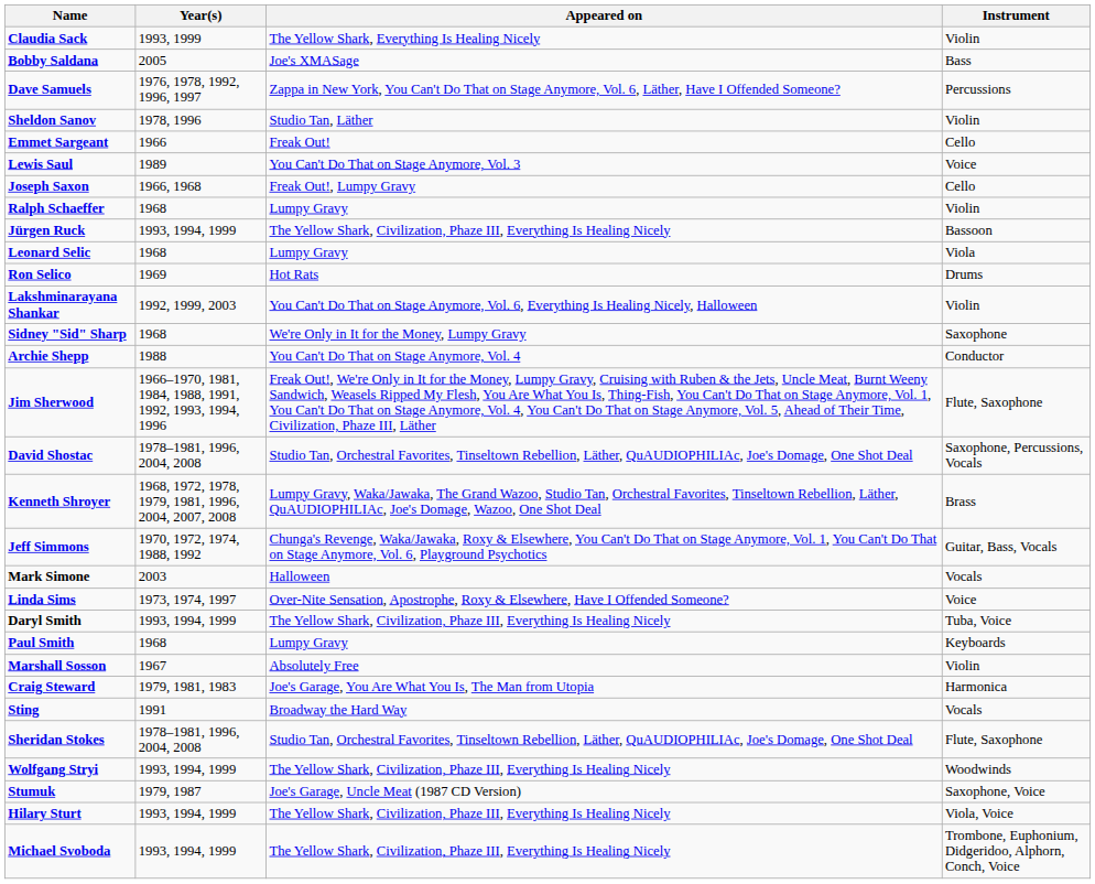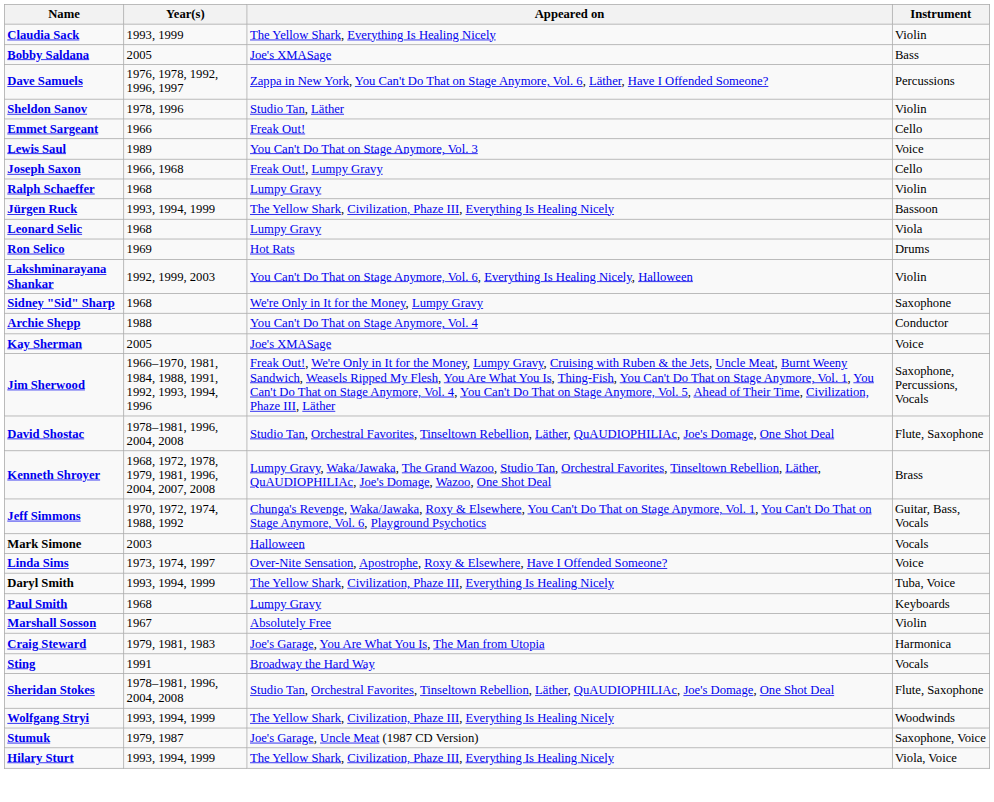 <table class="wikitable">
 <tr>
 <th>Name</th>
 <th>Year(s)</th>
 <th>Appeared on</th>
 <th>Instrument</th>
 </tr>
 <tr>
 <td><strong><a href='#'>Claudia Sack</a></strong></td>
 <td>1993, 1999</td>
 <td><a href='#'>The Yellow Shark</a>, <a href='#'>Everything Is Healing Nicely</a></td>
 <td>Violin</td>
 </tr>
 <tr>
 <td><strong><a href='#'>Bobby Saldana</a></strong></td>
 <td>2005</td>
 <td><a href='#'>Joe's XMASage</a></td>
 <td>Bass</td>
 </tr>
 <tr>
 <td><strong><a href='#'>Dave Samuels</a></strong></td>
 <td>1976, 1978, 1992, 1996, 1997</td>
 <td><a href='#'>Zappa in New York</a>, <a href='#'>You Can't Do That on Stage Anymore, Vol. 6</a>, <a href='#'>Läther</a>, <a href='#'>Have I Offended Someone?</a></td>
 <td>Percussions</td>
 </tr>
 <tr>
 <td><strong><a href='#'>Sheldon Sanov</a></strong></td>
 <td>1978, 1996</td>
 <td><a href='#'>Studio Tan</a>, <a href='#'>Läther</a></td>
 <td>Violin</td>
 </tr>
 <tr>
 <td><strong><a href='#'>Emmet Sargeant</a></strong></td>
 <td>1966</td>
 <td><a href='#'>Freak Out!</a></td>
 <td>Cello</td>
 </tr>
 <tr>
 <td><strong><a href='#'>Lewis Saul</a></strong></td>
 <td>1989</td>
 <td><a href='#'>You Can't Do That on Stage Anymore, Vol. 3</a></td>
 <td>Voice</td>
 </tr>
 <tr>
 <td><strong><a href='#'>Joseph Saxon</a></strong></td>
 <td>1966, 1968</td>
 <td><a href='#'>Freak Out!</a>, <a href='#'>Lumpy Gravy</a></td>
 <td>Cello</td>
 </tr>
 <tr>
 <td><strong><a href='#'>Ralph Schaeffer</a></strong></td>
 <td>1968</td>
 <td><a href='#'>Lumpy Gravy</a></td>
 <td>Violin</td>
 </tr>
 <tr>
 <td><strong><a href='#'>Jürgen Ruck</a></strong></td>
 <td>1993, 1994, 1999</td>
 <td><a href='#'>The Yellow Shark</a>, <a href='#'>Civilization, Phaze III</a>, <a href='#'>Everything Is Healing Nicely</a></td>
 <td>Bassoon</td>
 </tr>
 <tr>
 <td><strong><a href='#'>Leonard Selic</a></strong></td>
 <td>1968</td>
 <td><a href='#'>Lumpy Gravy</a></td>
 <td>Viola</td>
 </tr>
 <tr>
 <td><strong><a href='#'>Ron Selico</a></strong></td>
 <td>1969</td>
 <td><a href='#'>Hot Rats</a></td>
 <td>Drums</td>
 </tr>
 <tr>
 <td><strong><a href='#'>Lakshminarayana Shankar</a></strong></td>
 <td>1992, 1999, 2003</td>
 <td><a href='#'>You Can't Do That on Stage Anymore, Vol. 6</a>, <a href='#'>Everything Is Healing Nicely</a>, <a href='#'>Halloween</a></td>
 <td>Violin</td>
 </tr>
 <tr>
 <td><strong><a href='#'>Sidney "Sid" Sharp</a></strong></td>
 <td>1968</td>
 <td><a href='#'>We're Only in It for the Money</a>, <a href='#'>Lumpy Gravy</a></td>
 <td>Saxophone</td>
 </tr>
 <tr>
 <td><strong><a href='#'>Archie Shepp</a></strong></td>
 <td>1988</td>
 <td><a href='#'>You Can't Do That on Stage Anymore, Vol. 4</a></td>
 <td>Conductor</td>
 </tr>
 <tr>
+<td><strong><a href='#'>Kay Sherman</a></strong></td>
+<td>2005</td>
+<td><a href='#'>Joe's XMASage</a></td>
+<td>Voice</td>
+</tr>
+<tr>
 <td><strong><a href='#'>Jim Sherwood</a></strong></td>
 <td>1966–1970, 1981, 1984, 1988, 1991, 1992, 1993, 1994, 1996</td>
 <td><a href='#'>Freak Out!</a>, <a href='#'>We're Only in It for the Money</a>, <a href='#'>Lumpy Gravy</a>, <a href='#'>Cruising with Ruben & the Jets</a>, <a href='#'>Uncle Meat</a>, <a href='#'>Burnt Weeny Sandwich</a>, <a href='#'>Weasels Ripped My Flesh</a>, <a href='#'>You Are What You Is</a>, <a href='#'>Thing-Fish</a>, <a href='#'>You Can't Do That on Stage Anymore, Vol. 1</a>, <a href='#'>You Can't Do That on Stage Anymore, Vol. 4</a>, <a href='#'>You Can't Do That on Stage Anymore, Vol. 5</a>, <a href='#'>Ahead of Their Time</a>, <a href='#'>Civilization, Phaze III</a>, <a href='#'>Läther</a></td>
-<td>Flute, Saxophone</td>
+<td>Saxophone, Percussions, Vocals</td>
 </tr>
 <tr>
 <td><strong><a href='#'>David Shostac</a></strong></td>
 <td>1978–1981, 1996, 2004, 2008</td>
 <td><a href='#'>Studio Tan</a>, <a href='#'>Orchestral Favorites</a>, <a href='#'>Tinseltown Rebellion</a>, <a href='#'>Läther</a>, <a href='#'>QuAUDIOPHILIAc</a>, <a href='#'>Joe's Domage</a>, <a href='#'>One Shot Deal</a></td>
-<td>Saxophone, Percussions, Vocals</td>
+<td>Flute, Saxophone</td>
 </tr>
 <tr>
 <td><strong><a href='#'>Kenneth Shroyer</a></strong></td>
 <td>1968, 1972, 1978, 1979, 1981, 1996, 2004, 2007, 2008</td>
 <td><a href='#'>Lumpy Gravy</a>, <a href='#'>Waka/Jawaka</a>, <a href='#'>The Grand Wazoo</a>, <a href='#'>Studio Tan</a>, <a href='#'>Orchestral Favorites</a>, <a href='#'>Tinseltown Rebellion</a>, <a href='#'>Läther</a>, <a href='#'>QuAUDIOPHILIAc</a>, <a href='#'>Joe's Domage</a>, <a href='#'>Wazoo</a>, <a href='#'>One Shot Deal</a></td>
 <td>Brass</td>
 </tr>
 <tr>
 <td><strong><a href='#'>Jeff Simmons</a></strong></td>
 <td>1970, 1972, 1974, 1988, 1992</td>
 <td><a href='#'>Chunga's Revenge</a>, <a href='#'>Waka/Jawaka</a>, <a href='#'>Roxy & Elsewhere</a>, <a href='#'>You Can't Do That on Stage Anymore, Vol. 1</a>, <a href='#'>You Can't Do That on Stage Anymore, Vol. 6</a>, <a href='#'>Playground Psychotics</a></td>
 <td>Guitar, Bass, Vocals</td>
 </tr>
 <tr>
 <td><strong>Mark Simone</strong></td>
 <td>2003</td>
 <td><a href='#'>Halloween</a></td>
 <td>Vocals</td>
 </tr>
 <tr>
 <td><strong><a href='#'>Linda Sims</a></strong></td>
 <td>1973, 1974, 1997</td>
 <td><a href='#'>Over-Nite Sensation</a>, <a href='#'>Apostrophe</a>, <a href='#'>Roxy & Elsewhere</a>, <a href='#'>Have I Offended Someone?</a></td>
 <td>Voice</td>
 </tr>
 <tr>
 <td><strong>Daryl Smith</strong></td>
 <td>1993, 1994, 1999</td>
 <td><a href='#'>The Yellow Shark</a>, <a href='#'>Civilization, Phaze III</a>, <a href='#'>Everything Is Healing Nicely</a></td>
 <td>Tuba, Voice</td>
 </tr>
 <tr>
 <td><strong><a href='#'>Paul Smith</a></strong></td>
 <td>1968</td>
 <td><a href='#'>Lumpy Gravy</a></td>
 <td>Keyboards</td>
 </tr>
 <tr>
 <td><strong><a href='#'>Marshall Sosson</a></strong></td>
 <td>1967</td>
 <td><a href='#'>Absolutely Free</a></td>
 <td>Violin</td>
 </tr>
 <tr>
 <td><strong><a href='#'>Craig Steward</a></strong></td>
 <td>1979, 1981, 1983</td>
 <td><a href='#'>Joe's Garage</a>, <a href='#'>You Are What You Is</a>, <a href='#'>The Man from Utopia</a></td>
 <td>Harmonica</td>
 </tr>
 <tr>
 <td><strong><a href='#'>Sting</a></strong></td>
 <td>1991</td>
 <td><a href='#'>Broadway the Hard Way</a></td>
 <td>Vocals</td>
 </tr>
 <tr>
 <td><strong><a href='#'>Sheridan Stokes</a></strong></td>
 <td>1978–1981, 1996, 2004, 2008</td>
 <td><a href='#'>Studio Tan</a>, <a href='#'>Orchestral Favorites</a>, <a href='#'>Tinseltown Rebellion</a>, <a href='#'>Läther</a>, <a href='#'>QuAUDIOPHILIAc</a>, <a href='#'>Joe's Domage</a>, <a href='#'>One Shot Deal</a></td>
 <td>Flute, Saxophone</td>
 </tr>
 <tr>
 <td><strong><a href='#'>Wolfgang Stryi</a></strong></td>
 <td>1993, 1994, 1999</td>
 <td><a href='#'>The Yellow Shark</a>, <a href='#'>Civilization, Phaze III</a>, <a href='#'>Everything Is Healing Nicely</a></td>
 <td>Woodwinds</td>
 </tr>
 <tr>
 <td><strong><a href='#'>Stumuk</a></strong></td>
 <td>1979, 1987</td>
 <td><a href='#'>Joe's Garage</a>, <a href='#'>Uncle Meat</a> (1987 CD Version)</td>
 <td>Saxophone, Voice</td>
 </tr>
 <tr>
 <td><strong><a href='#'>Hilary Sturt</a></strong></td>
 <td>1993, 1994, 1999</td>
 <td><a href='#'>The Yellow Shark</a>, <a href='#'>Civilization, Phaze III</a>, <a href='#'>Everything Is Healing Nicely</a></td>
 <td>Viola, Voice</td>
 </tr>
-<tr>
-<td><strong><a href='#'>Michael Svoboda</a></strong></td>
-<td>1993, 1994, 1999</td>
-<td><a href='#'>The Yellow Shark</a>, <a href='#'>Civilization, Phaze III</a>, <a href='#'>Everything Is Healing Nicely</a></td>
-<td>Trombone, Euphonium, Didgeridoo, Alphorn, Conch, Voice</td>
-</tr>
 </table>
